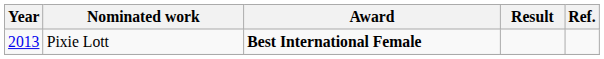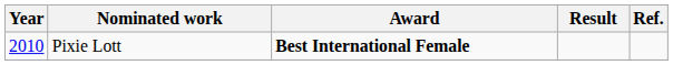 <table class="wikitable">
 <tr>
 <th>Year</th>
 <th width="250">Nominated work</th>
 <th width="325">Award</th>
 <th width="65">Result</th>
 <th>Ref.</th>
 </tr>
 <tr>
-<td align="center"><a href='#'>2013</a></td>
+<td align="center"><a href='#'>2010</a></td>
 <td>Pixie Lott</td>
 <td><strong>Best International Female</strong></td>
 <td></td>
 <td align="center"></td>
 </tr>
 <tr>
 </tr>
 </table>
